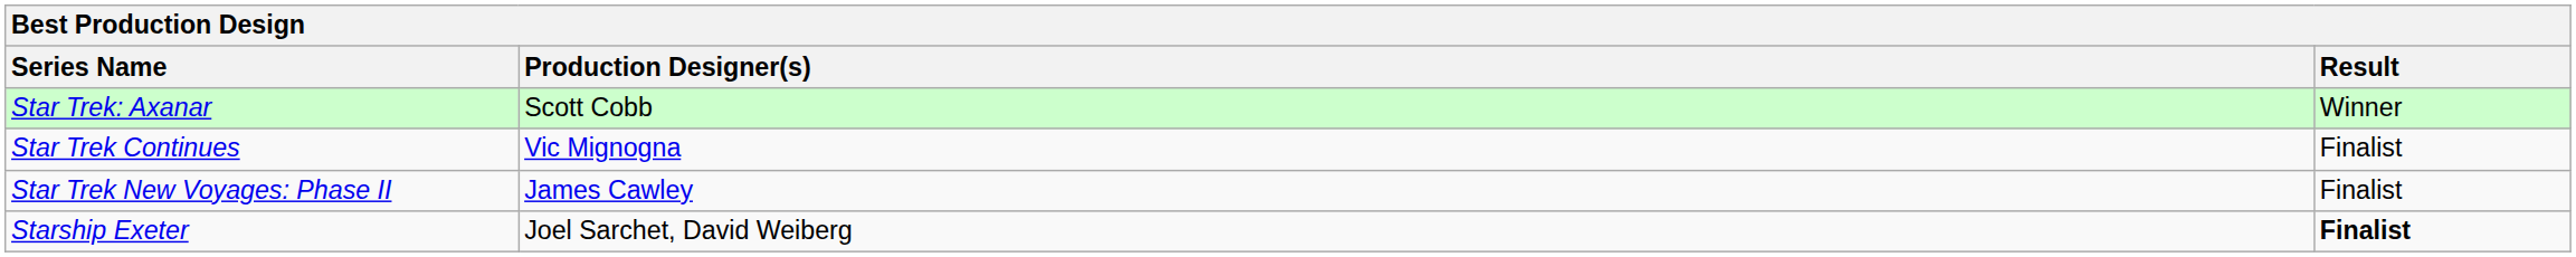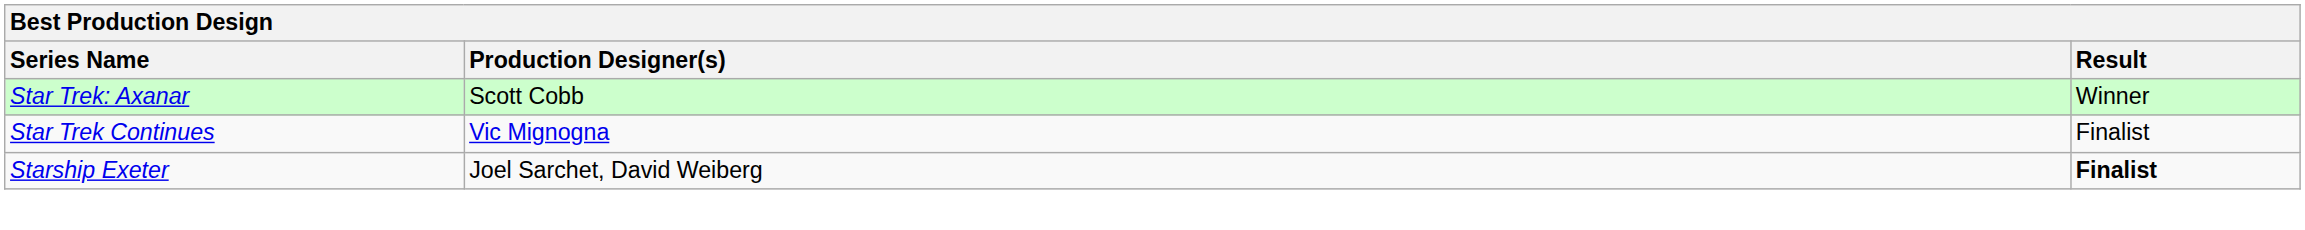 <table class="wikitable" width=100%>
 <tr>
 <th colspan="3" ! style="text-align:left; width: 33%;">Best Production Design</th>
 </tr>
 <tr>
 <th style="text-align:left; width: 20%;"><strong>Series Name</strong></th>
 <th style="text-align:left; width: 70%;"><strong>Production Designer(s)</strong></th>
 <th style="text-align:left; width: 10%;"><strong>Result</strong></th>
 </tr>
 <tr style="background-color:#ccffcc;">
 <td><em><a href='#'>Star Trek: Axanar</a></em></td>
 <td>Scott Cobb</td>
 <td>Winner</td>
 </tr>
 <tr>
 <td><em><a href='#'>Star Trek Continues</a></em></td>
 <td><a href='#'>Vic Mignogna</a></td>
 <td>Finalist</td>
 </tr>
 <tr>
-<td><em><a href='#'>Star Trek New Voyages: Phase II</a></em></td>
-<td><a href='#'>James Cawley</a></td>
-<td>Finalist</td>
-</tr>
-<tr>
 <td><em><a href='#'>Starship Exeter</a></em></td>
 <td>Joel Sarchet, David Weiberg</td>
 <td><strong>Finalist</strong></td>
 </tr>
 </table>
